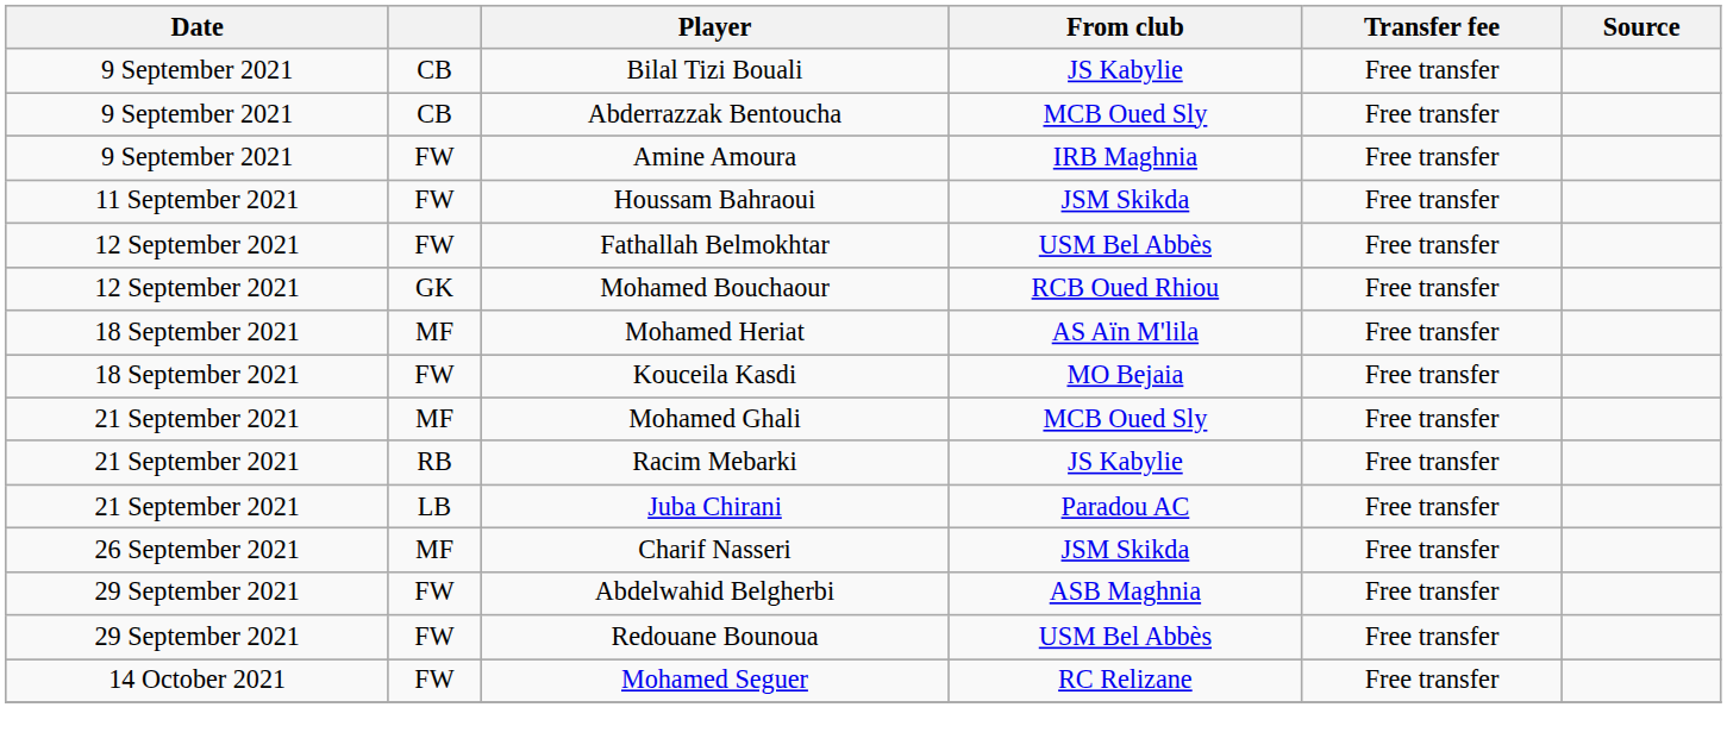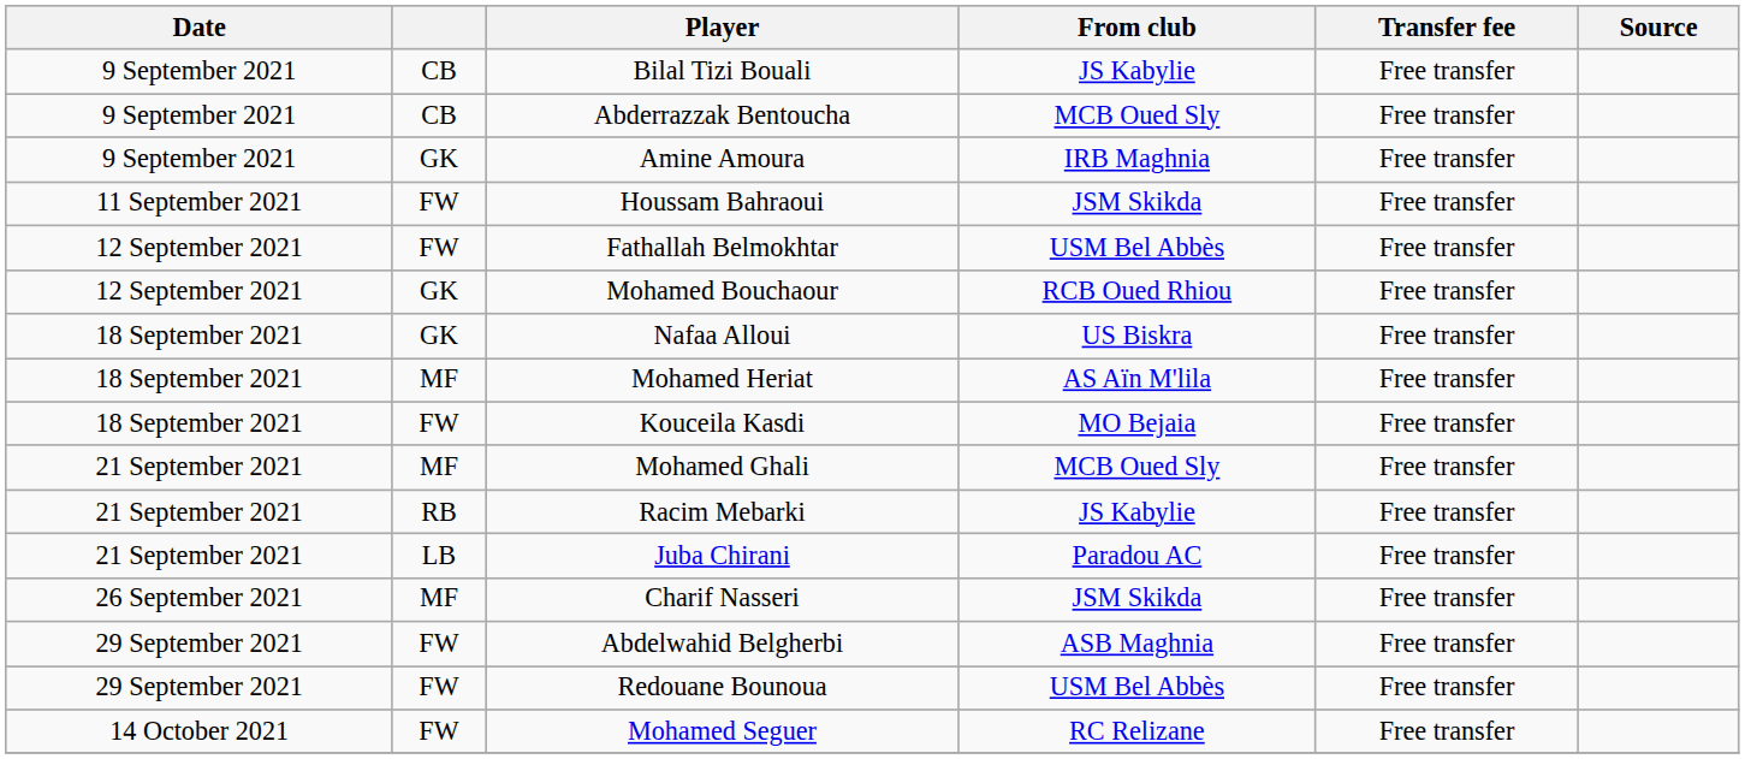 <table class="wikitable sortable" style="width:70%; text-align:center; font-size:85%; text-align:centre;">
 <tr>
 <th>Date</th>
 <th></th>
 <th>Player</th>
 <th>From club</th>
 <th>Transfer fee</th>
 <th>Source</th>
 </tr>
 <tr>
 <td>9 September 2021</td>
 <td>CB</td>
 <td> Bilal Tizi Bouali</td>
 <td><a href='#'>JS Kabylie</a></td>
 <td>Free transfer</td>
 <td></td>
 </tr>
 <tr>
 <td>9 September 2021</td>
 <td>CB</td>
 <td> Abderrazzak Bentoucha</td>
 <td><a href='#'>MCB Oued Sly</a></td>
 <td>Free transfer</td>
 <td></td>
 </tr>
 <tr>
 <td>9 September 2021</td>
-<td>FW</td>
+<td>GK</td>
 <td> Amine Amoura</td>
 <td><a href='#'>IRB Maghnia</a></td>
 <td>Free transfer</td>
 <td></td>
 </tr>
 <tr>
 <td>11 September 2021</td>
 <td>FW</td>
 <td> Houssam Bahraoui</td>
 <td><a href='#'>JSM Skikda</a></td>
 <td>Free transfer</td>
 <td></td>
 </tr>
 <tr>
 <td>12 September 2021</td>
 <td>FW</td>
 <td> Fathallah Belmokhtar</td>
 <td><a href='#'>USM Bel Abbès</a></td>
 <td>Free transfer</td>
 <td></td>
 </tr>
 <tr>
 <td>12 September 2021</td>
 <td>GK</td>
 <td> Mohamed Bouchaour</td>
 <td><a href='#'>RCB Oued Rhiou</a></td>
+<td>Free transfer</td>
+<td></td>
+</tr>
+<tr>
+<td>18 September 2021</td>
+<td>GK</td>
+<td> Nafaa Alloui</td>
+<td><a href='#'>US Biskra</a></td>
 <td>Free transfer</td>
 <td></td>
 </tr>
 <tr>
 <td>18 September 2021</td>
 <td>MF</td>
 <td> Mohamed Heriat</td>
 <td><a href='#'>AS Aïn M'lila</a></td>
 <td>Free transfer</td>
 <td></td>
 </tr>
 <tr>
 <td>18 September 2021</td>
 <td>FW</td>
 <td> Kouceila Kasdi</td>
 <td><a href='#'>MO Bejaia</a></td>
 <td>Free transfer</td>
 <td></td>
 </tr>
 <tr>
 <td>21 September 2021</td>
 <td>MF</td>
 <td> Mohamed Ghali</td>
 <td><a href='#'>MCB Oued Sly</a></td>
 <td>Free transfer</td>
 <td></td>
 </tr>
 <tr>
 <td>21 September 2021</td>
 <td>RB</td>
 <td> Racim Mebarki</td>
 <td><a href='#'>JS Kabylie</a></td>
 <td>Free transfer</td>
 <td></td>
 </tr>
 <tr>
 <td>21 September 2021</td>
 <td>LB</td>
 <td> <a href='#'>Juba Chirani</a></td>
 <td><a href='#'>Paradou AC</a></td>
 <td>Free transfer</td>
 <td></td>
 </tr>
 <tr>
 <td>26 September 2021</td>
 <td>MF</td>
 <td> Charif Nasseri</td>
 <td><a href='#'>JSM Skikda</a></td>
 <td>Free transfer</td>
 <td></td>
 </tr>
 <tr>
 <td>29 September 2021</td>
 <td>FW</td>
 <td> Abdelwahid Belgherbi</td>
 <td><a href='#'>ASB Maghnia</a></td>
 <td>Free transfer</td>
 <td></td>
 </tr>
 <tr>
 <td>29 September 2021</td>
 <td>FW</td>
 <td> Redouane Bounoua</td>
 <td><a href='#'>USM Bel Abbès</a></td>
 <td>Free transfer</td>
 <td></td>
 </tr>
 <tr>
 <td>14 October 2021</td>
 <td>FW</td>
 <td> <a href='#'>Mohamed Seguer</a></td>
 <td><a href='#'>RC Relizane</a></td>
 <td>Free transfer</td>
 <td></td>
 </tr>
 <tr>
 </tr>
 </table>
